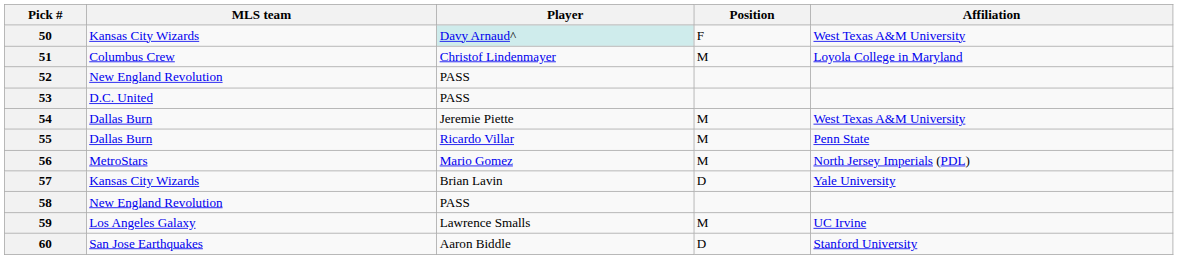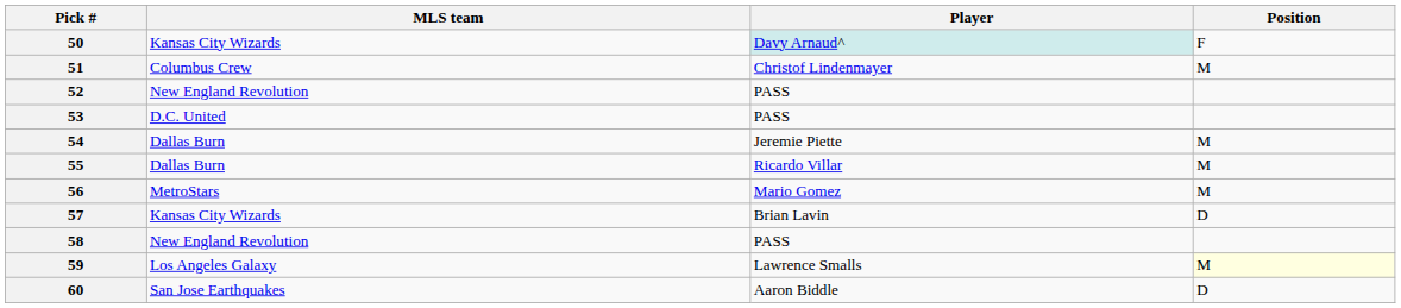 <table class="wikitable sortable" style="width:90%">
 <tr>
 <th width=7%>Pick #</th>
 <th width=30%>MLS team</th>
 <th width=22%>Player</th>
 <th width=10%>Position</th>
-<th>Affiliation</th>
 </tr>
 <tr>
 <th>50</th>
 <td><a href='#'>Kansas City Wizards</a></td>
 <td style="background:#CFECEC"><a href='#'>Davy Arnaud</a>^</td>
 <td>F</td>
-<td><a href='#'>West Texas A&M University</a></td>
 </tr>
 <tr>
 <th>51</th>
 <td><a href='#'>Columbus Crew</a></td>
 <td><a href='#'>Christof Lindenmayer</a></td>
 <td>M</td>
-<td><a href='#'>Loyola College in Maryland</a></td>
 </tr>
 <tr>
 <th>52</th>
 <td><a href='#'>New England Revolution</a></td>
 <td>PASS</td>
-<td></td>
 <td></td>
 </tr>
 <tr>
 <th>53</th>
 <td><a href='#'>D.C. United</a></td>
 <td>PASS</td>
 <td></td>
-<td></td>
 </tr>
 <tr>
 <th>54</th>
 <td><a href='#'>Dallas Burn</a></td>
 <td>Jeremie Piette</td>
 <td>M</td>
-<td><a href='#'>West Texas A&M University</a></td>
 </tr>
 <tr>
 <th>55</th>
 <td><a href='#'>Dallas Burn</a></td>
 <td><a href='#'>Ricardo Villar</a></td>
 <td>M</td>
-<td><a href='#'>Penn State</a></td>
 </tr>
 <tr>
 <th>56</th>
 <td><a href='#'>MetroStars</a></td>
 <td><a href='#'>Mario Gomez</a></td>
 <td>M</td>
-<td><a href='#'>North Jersey Imperials</a> (<a href='#'>PDL</a>)</td>
 </tr>
 <tr>
 <th>57</th>
 <td><a href='#'>Kansas City Wizards</a></td>
 <td>Brian Lavin</td>
 <td>D</td>
-<td><a href='#'>Yale University</a></td>
 </tr>
 <tr>
 <th>58</th>
 <td><a href='#'>New England Revolution</a></td>
 <td>PASS</td>
 <td></td>
-<td></td>
 </tr>
 <tr>
 <th>59</th>
 <td><a href='#'>Los Angeles Galaxy</a></td>
 <td>Lawrence Smalls</td>
-<td>M</td>
-<td><a href='#'>UC Irvine</a></td>
+<td style="background: lightyellow;">M</td>
 </tr>
 <tr>
 <th>60</th>
 <td><a href='#'>San Jose Earthquakes</a></td>
 <td>Aaron Biddle</td>
 <td>D</td>
-<td><a href='#'>Stanford University</a></td>
 </tr>
 </table>
